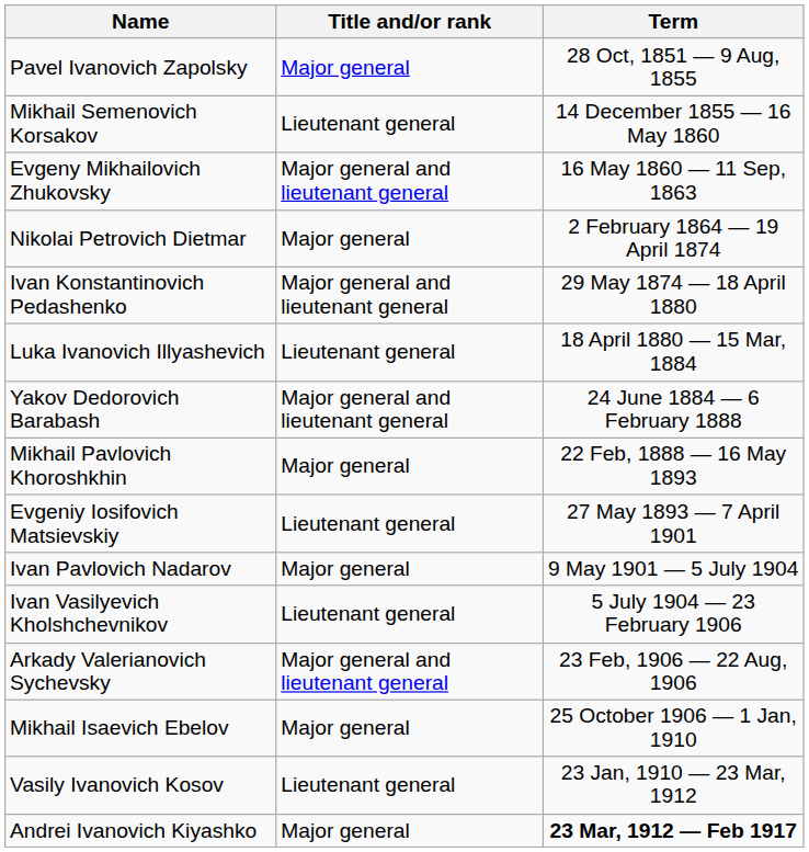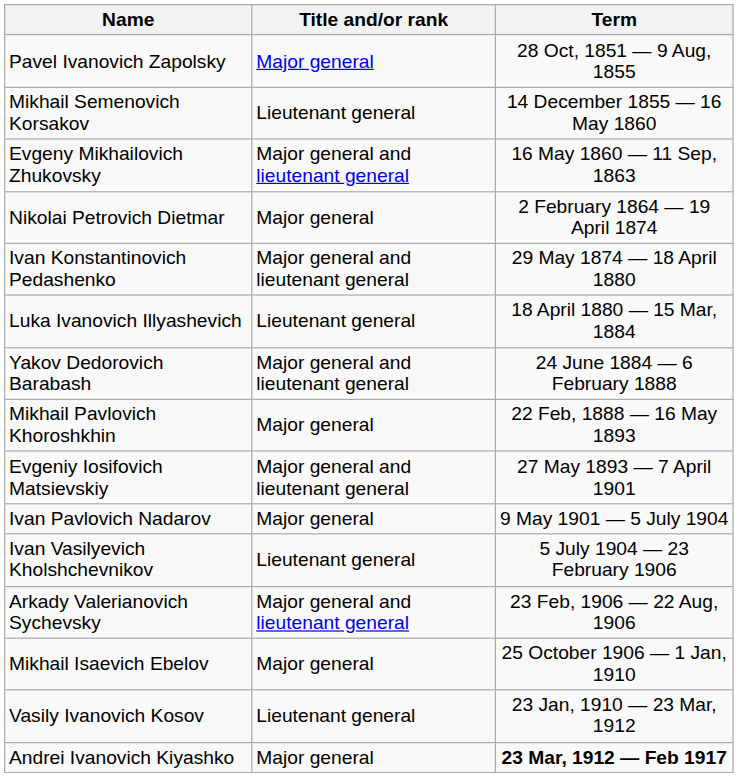 <table class="wikitable">
 <tr>
 <th>Name</th>
 <th>Title and/or rank</th>
 <th>Term</th>
 </tr>
 <tr>
 <td>Pavel Ivanovich Zapolsky</td>
 <td><a href='#'>Major general</a></td>
 <td style="text-align: center;">28 Oct, 1851 — 9 Aug, 1855</td>
 </tr>
 <tr>
 <td>Mikhail Semenovich Korsakov</td>
 <td>Lieutenant general</td>
 <td style="text-align: center;">14 December 1855 — 16 May 1860</td>
 </tr>
 <tr>
 <td>Evgeny Mikhailovich Zhukovsky</td>
 <td>Major general and <a href='#'>lieutenant general</a></td>
 <td style="text-align: center;">16 May 1860 — 11 Sep, 1863</td>
 </tr>
 <tr>
 <td>Nikolai Petrovich Dietmar</td>
 <td>Major general</td>
 <td style="text-align: center;">2 February 1864 — 19 April 1874</td>
 </tr>
 <tr>
 <td>Ivan Konstantinovich Pedashenko</td>
 <td>Major general and lieutenant general</td>
 <td style="text-align: center;">29 May 1874 — 18 April 1880</td>
 </tr>
 <tr>
 <td>Luka Ivanovich Illyashevich</td>
 <td>Lieutenant general</td>
 <td style="text-align: center;">18 April 1880 — 15 Mar, 1884</td>
 </tr>
 <tr>
 <td>Yakov Dedorovich Barabash</td>
 <td>Major general and lieutenant general</td>
 <td style="text-align: center;">24 June 1884 — 6 February 1888</td>
 </tr>
 <tr>
 <td>Mikhail Pavlovich Khoroshkhin</td>
 <td>Major general</td>
 <td style="text-align: center;">22 Feb, 1888 — 16 May 1893</td>
 </tr>
 <tr>
 <td>Evgeniy Iosifovich Matsievskiy</td>
-<td>Lieutenant general</td>
+<td>Major general and lieutenant general</td>
 <td style="text-align: center;">27 May 1893 — 7 April 1901</td>
 </tr>
 <tr>
 <td>Ivan Pavlovich Nadarov</td>
 <td>Major general</td>
 <td style="text-align: center;">9 May 1901 — 5 July 1904</td>
 </tr>
 <tr>
 <td>Ivan Vasilyevich Kholshchevnikov</td>
 <td>Lieutenant general</td>
 <td style="text-align: center;">5 July 1904 — 23 February 1906</td>
 </tr>
 <tr>
 <td>Arkady Valerianovich Sychevsky</td>
 <td>Major general and <a href='#'>lieutenant general</a></td>
 <td style="text-align: center;">23 Feb, 1906 — 22 Aug, 1906</td>
 </tr>
 <tr>
 <td>Mikhail Isaevich Ebelov</td>
 <td>Major general</td>
 <td style="text-align: center;">25 October 1906 — 1 Jan, 1910</td>
 </tr>
 <tr>
 <td>Vasily Ivanovich Kosov</td>
 <td>Lieutenant general</td>
 <td style="text-align: center;">23 Jan, 1910 — 23 Mar, 1912</td>
 </tr>
 <tr>
 <td>Andrei Ivanovich Kiyashko</td>
 <td>Major general</td>
 <td style="text-align: center;"><strong>23 Mar, 1912 — Feb 1917</strong></td>
 </tr>
 </table>
